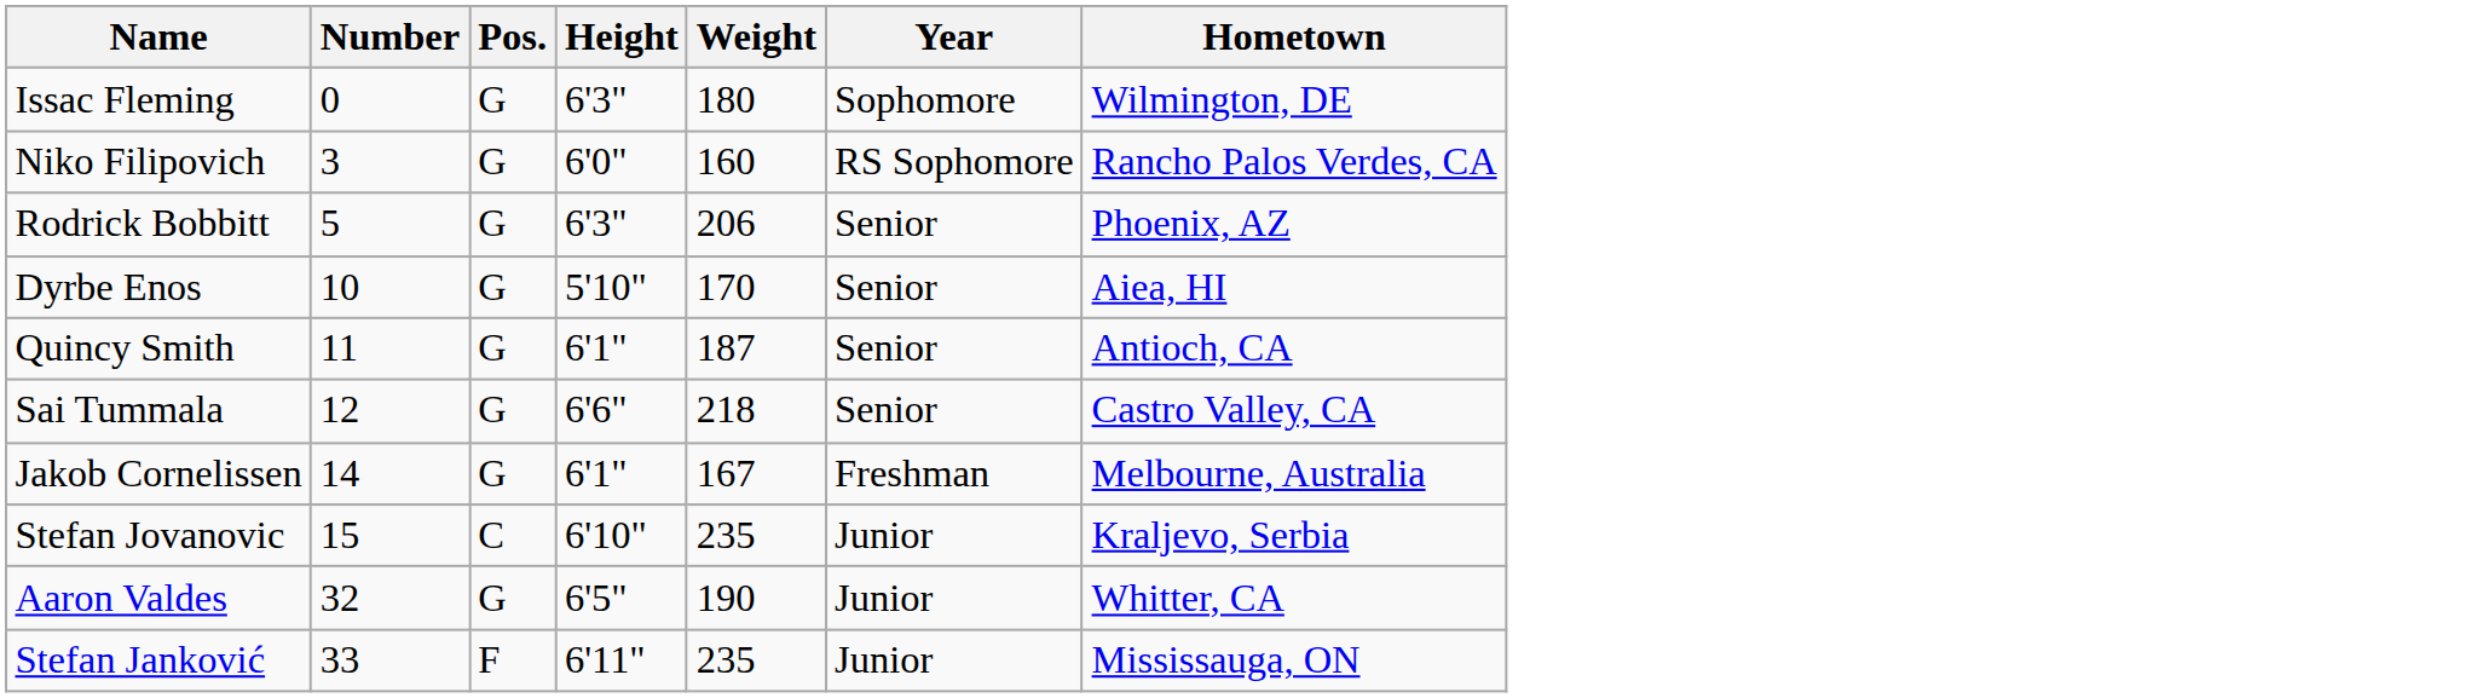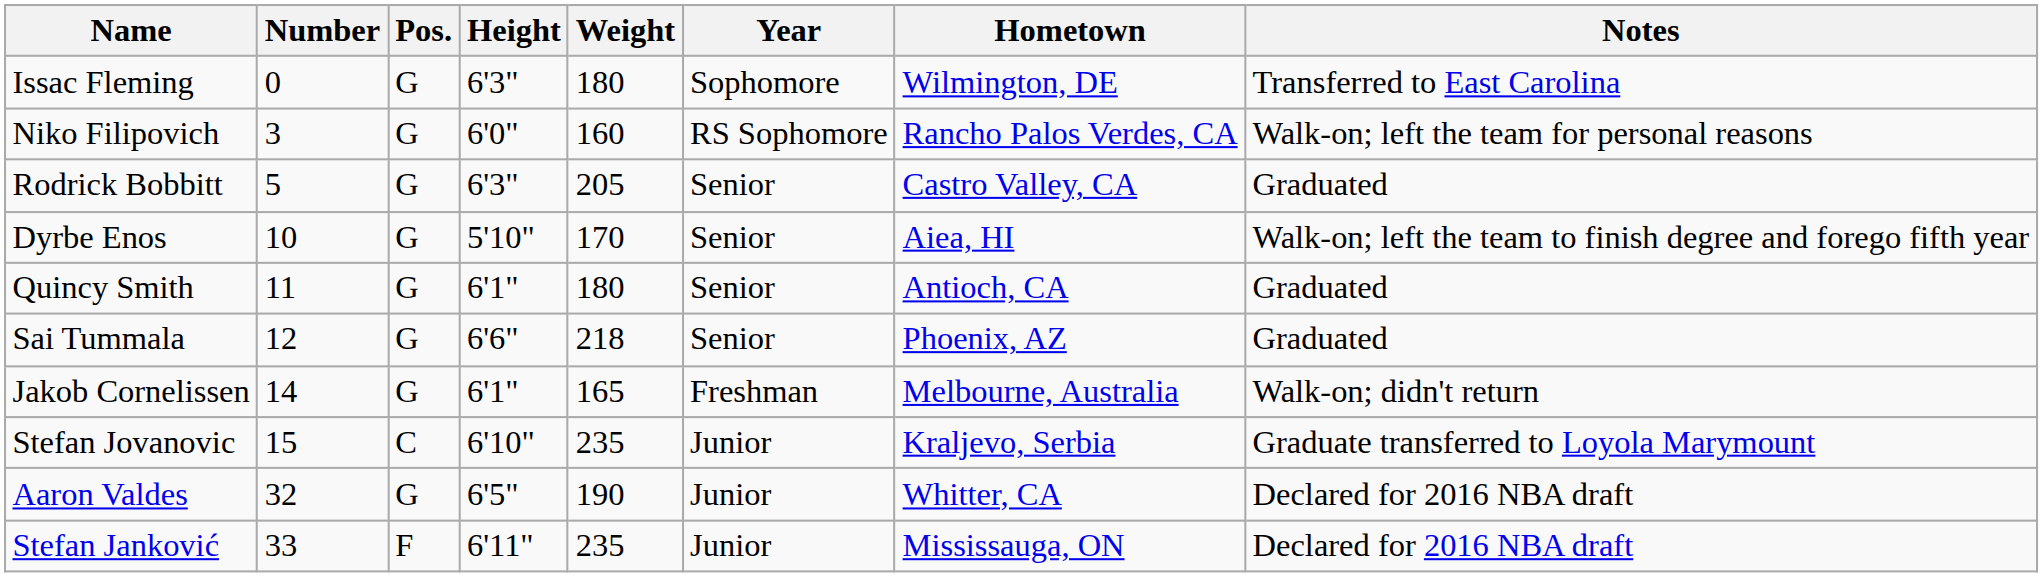 <table class="wikitable sortable" border="1">
 <tr>
 <th>Name</th>
 <th>Number</th>
 <th>Pos.</th>
 <th>Height</th>
 <th>Weight</th>
 <th>Year</th>
 <th>Hometown</th>
+<th class="unsortable">Notes</th>
 </tr>
 <tr>
 <td>Issac Fleming</td>
 <td>0</td>
 <td>G</td>
 <td>6'3"</td>
 <td>180</td>
 <td>Sophomore</td>
 <td><a href='#'>Wilmington, DE</a></td>
+<td>Transferred to <a href='#'>East Carolina</a></td>
 </tr>
 <tr>
 <td>Niko Filipovich</td>
 <td>3</td>
 <td>G</td>
 <td>6'0"</td>
 <td>160</td>
 <td>RS Sophomore</td>
 <td><a href='#'>Rancho Palos Verdes, CA</a></td>
+<td>Walk-on; left the team for personal reasons</td>
 </tr>
 <tr>
 <td>Rodrick Bobbitt</td>
 <td>5</td>
 <td>G</td>
 <td>6'3"</td>
-<td>206</td>
+<td>205</td>
 <td>Senior</td>
-<td><a href='#'>Phoenix, AZ</a></td>
+<td><a href='#'>Castro Valley, CA</a></td>
+<td>Graduated</td>
 </tr>
 <tr>
 <td>Dyrbe Enos</td>
 <td>10</td>
 <td>G</td>
 <td>5'10"</td>
 <td>170</td>
 <td>Senior</td>
 <td><a href='#'>Aiea, HI</a></td>
+<td>Walk-on; left the team to finish degree and forego fifth year</td>
 </tr>
 <tr>
 <td>Quincy Smith</td>
 <td>11</td>
 <td>G</td>
 <td>6'1"</td>
-<td>187</td>
+<td>180</td>
 <td>Senior</td>
 <td><a href='#'>Antioch, CA</a></td>
+<td>Graduated</td>
 </tr>
 <tr>
 <td>Sai Tummala</td>
 <td>12</td>
 <td>G</td>
 <td>6'6"</td>
 <td>218</td>
 <td>Senior</td>
-<td><a href='#'>Castro Valley, CA</a></td>
+<td><a href='#'>Phoenix, AZ</a></td>
+<td>Graduated</td>
 </tr>
 <tr>
 <td>Jakob Cornelissen</td>
 <td>14</td>
 <td>G</td>
 <td>6'1"</td>
-<td>167</td>
+<td>165</td>
 <td>Freshman</td>
 <td><a href='#'>Melbourne, Australia</a></td>
+<td>Walk-on; didn't return</td>
 </tr>
 <tr>
 <td>Stefan Jovanovic</td>
 <td>15</td>
 <td>C</td>
 <td>6'10"</td>
 <td>235</td>
 <td>Junior</td>
 <td><a href='#'>Kraljevo, Serbia</a></td>
+<td>Graduate transferred to <a href='#'>Loyola Marymount</a></td>
 </tr>
 <tr>
 <td><a href='#'>Aaron Valdes</a></td>
 <td>32</td>
 <td>G</td>
 <td>6'5"</td>
 <td>190</td>
 <td>Junior</td>
 <td><a href='#'>Whitter, CA</a></td>
+<td>Declared for 2016 NBA draft</td>
 </tr>
 <tr>
 <td><a href='#'>Stefan Janković</a></td>
 <td>33</td>
 <td>F</td>
 <td>6'11"</td>
 <td>235</td>
 <td>Junior</td>
 <td><a href='#'>Mississauga, ON</a></td>
+<td>Declared for <a href='#'>2016 NBA draft</a></td>
 </tr>
 </table>
